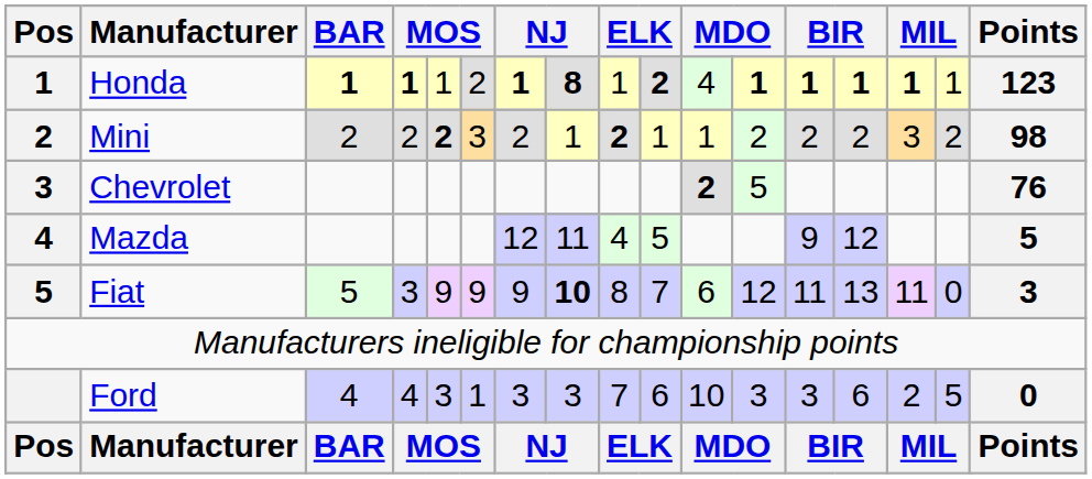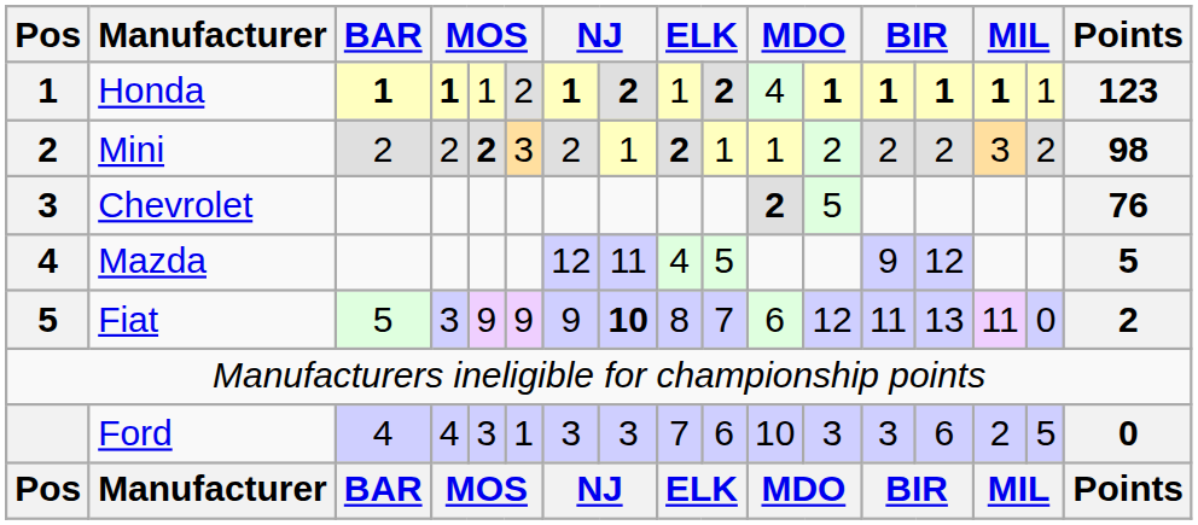 <table class="wikitable" style="font-size:85%; text-align:center">
 <tr valign="top">
 <th valign="middle">Pos</th>
 <th valign="middle">Manufacturer</th>
 <th><a href='#'>BAR</a></th>
 <th colspan=3><a href='#'>MOS</a></th>
 <th colspan=2><a href='#'>NJ</a></th>
 <th colspan=2><a href='#'>ELK</a></th>
 <th colspan=2><a href='#'>MDO</a></th>
 <th colspan=2><a href='#'>BIR</a></th>
 <th colspan=2><a href='#'>MIL</a></th>
 <th valign="middle">Points</th>
 </tr>
 <tr>
 <th>1</th>
 <td align="left"> <a href='#'>Honda</a></td>
 <td style="background:#FFFFBF;"><strong>1</strong></td>
 <td style="background:#FFFFBF;"><strong>1</strong></td>
 <td style="background:#FFFFBF;">1</td>
 <td style="background:#DFDFDF;">2</td>
 <td style="background:#FFFFBF;"><strong>1</strong></td>
-<td style="background:#DFDFDF;"><strong>8</strong></td>
+<td style="background:#DFDFDF;"><strong>2</strong></td>
 <td style="background:#FFFFBF;">1</td>
 <td style="background:#DFDFDF;"><strong>2</strong></td>
 <td style="background:#DFFFDF;">4</td>
 <td style="background:#FFFFBF;"><strong>1</strong></td>
 <td style="background:#FFFFBF;"><strong>1</strong></td>
 <td style="background:#FFFFBF;"><strong>1</strong></td>
 <td style="background:#FFFFBF;"><strong>1</strong></td>
 <td style="background:#FFFFBF;">1</td>
 <th>123</th>
 </tr>
 <tr>
 <th>2</th>
 <td align="left"> <a href='#'>Mini</a></td>
 <td style="background:#DFDFDF;">2</td>
 <td style="background:#DFDFDF;">2</td>
 <td style="background:#DFDFDF;"><strong>2</strong></td>
 <td style="background:#FFDF9F;">3</td>
 <td style="background:#DFDFDF;">2</td>
 <td style="background:#FFFFBF;">1</td>
 <td style="background:#DFDFDF;"><strong>2</strong></td>
 <td style="background:#FFFFBF;">1</td>
 <td style="background:#FFFFBF;">1</td>
 <td style="background:#DFFFDF;">2</td>
 <td style="background:#DFDFDF;">2</td>
 <td style="background:#DFDFDF;">2</td>
 <td style="background:#FFDF9F;">3</td>
 <td style="background:#DFDFDF;">2</td>
 <th>98</th>
 </tr>
 <tr>
 <th>3</th>
 <td align="left"> <a href='#'>Chevrolet</a></td>
 <td></td>
 <td></td>
 <td></td>
 <td></td>
 <td></td>
 <td></td>
 <td></td>
 <td></td>
 <td style="background:#DFDFDF;"><strong>2</strong></td>
 <td style="background:#DFFFDF;">5</td>
 <td></td>
 <td></td>
 <td></td>
 <td></td>
 <th>76</th>
 </tr>
 <tr>
 <th>4</th>
 <td align="left"> <a href='#'>Mazda</a></td>
 <td></td>
 <td></td>
 <td></td>
 <td></td>
 <td style="background:#CFCFFF;">12</td>
 <td style="background:#CFCFFF;">11</td>
 <td style="background:#DFFFDF;">4</td>
 <td style="background:#DFFFDF;">5</td>
 <td></td>
 <td></td>
 <td style="background:#CFCFFF;">9</td>
 <td style="background:#CFCFFF;">12</td>
 <td></td>
 <td></td>
 <th>5</th>
 </tr>
 <tr>
 <th>5</th>
 <td align="left"> <a href='#'>Fiat</a></td>
 <td style="background:#DFFFDF;">5</td>
 <td style="background:#CFCFFF;">3</td>
 <td style="background:#EFCFFF;">9</td>
 <td style="background:#EFCFFF;">9</td>
 <td style="background:#CFCFFF;">9</td>
 <td style="background:#CFCFFF;"><strong>10</strong></td>
 <td style="background:#CFCFFF;">8</td>
 <td style="background:#CFCFFF;">7</td>
 <td style="background:#DFFFDF;">6</td>
 <td style="background:#CFCFFF;">12</td>
 <td style="background:#CFCFFF;">11</td>
 <td style="background:#CFCFFF;">13</td>
 <td style="background:#EFCFFF;">11</td>
 <td style="background:#CFCFFF;">0</td>
-<th>3</th>
+<th>2</th>
 </tr>
 <tr>
 <td colspan=18><em>Manufacturers ineligible for championship points</em></td>
 </tr>
 <tr>
 <th></th>
 <td align="left"> <a href='#'>Ford</a></td>
 <td style="background:#CFCFFF;">4</td>
 <td style="background:#CFCFFF;">4</td>
 <td style="background:#CFCFFF;">3</td>
 <td style="background:#CFCFFF;">1</td>
 <td style="background:#CFCFFF;">3</td>
 <td style="background:#CFCFFF;">3</td>
 <td style="background:#CFCFFF;">7</td>
 <td style="background:#CFCFFF;">6</td>
 <td style="background:#CFCFFF;">10</td>
 <td style="background:#CFCFFF;">3</td>
 <td style="background:#CFCFFF;">3</td>
 <td style="background:#CFCFFF;">6</td>
 <td style="background:#CFCFFF;">2</td>
 <td style="background:#CFCFFF;">5</td>
 <th>0</th>
 </tr>
 <tr valign="top">
 <th valign="middle">Pos</th>
 <th valign="middle">Manufacturer</th>
 <th><a href='#'>BAR</a></th>
 <th colspan=3><a href='#'>MOS</a></th>
 <th colspan=2><a href='#'>NJ</a></th>
 <th colspan=2><a href='#'>ELK</a></th>
 <th colspan=2><a href='#'>MDO</a></th>
 <th colspan=2><a href='#'>BIR</a></th>
 <th colspan=2><a href='#'>MIL</a></th>
 <th valign="middle">Points</th>
 </tr>
 </table>
